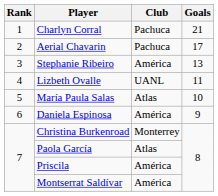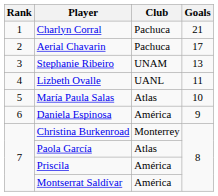 <table class="wikitable">
 <tr>
 <th>Rank</th>
 <th>Player</th>
 <th>Club</th>
 <th>Goals</th>
 </tr>
 <tr>
 <td align=center rowspan=1>1</td>
 <td> <a href='#'>Charlyn Corral</a></td>
 <td>Pachuca</td>
 <td align=center rowspan=1>21</td>
 </tr>
 <tr>
 <td align=center rowspan=1>2</td>
 <td> <a href='#'>Aerial Chavarin</a></td>
 <td>Pachuca</td>
 <td align=center rowspan=1>17</td>
 </tr>
 <tr>
 <td align=center rowspan=1>3</td>
 <td> <a href='#'>Stephanie Ribeiro</a></td>
-<td>América</td>
+<td>UNAM</td>
 <td align=center rowspan=1>13</td>
 </tr>
 <tr>
 <td align=center rowspan=1>4</td>
 <td> <a href='#'>Lizbeth Ovalle</a></td>
 <td>UANL</td>
 <td align=center rowspan=1>11</td>
 </tr>
 <tr>
 <td align=center rowspan=1>5</td>
 <td> <a href='#'>María Paula Salas</a></td>
 <td>Atlas</td>
 <td align=center rowspan=1>10</td>
 </tr>
 <tr>
 <td align=center rowspan=1>6</td>
 <td> <a href='#'>Daniela Espinosa</a></td>
 <td>América</td>
 <td align=center rowspan=1>9</td>
 </tr>
 <tr>
 <td align=center rowspan=4>7</td>
 <td> <a href='#'>Christina Burkenroad</a></td>
 <td>Monterrey</td>
 <td align=center rowspan=4>8</td>
 </tr>
 <tr>
 <td> <a href='#'>Paola García</a></td>
 <td>Atlas</td>
 </tr>
 <tr>
 <td> <a href='#'>Priscila</a></td>
 <td>América</td>
 </tr>
 <tr>
 <td> <a href='#'>Montserrat Saldívar</a></td>
 <td>América</td>
 </tr>
 </table>
